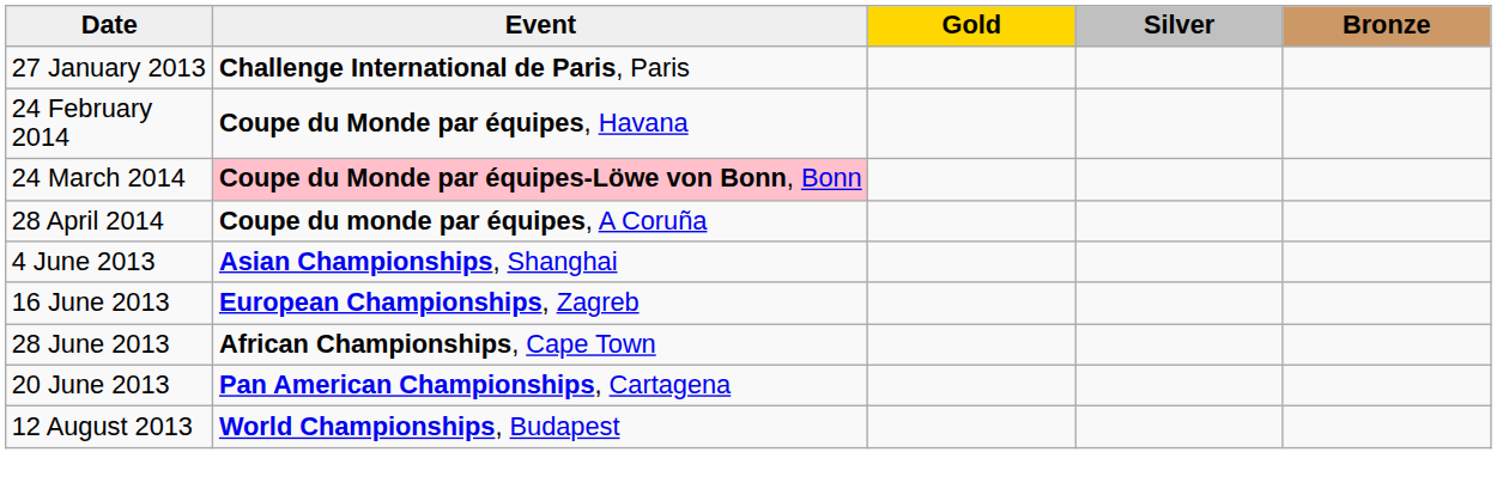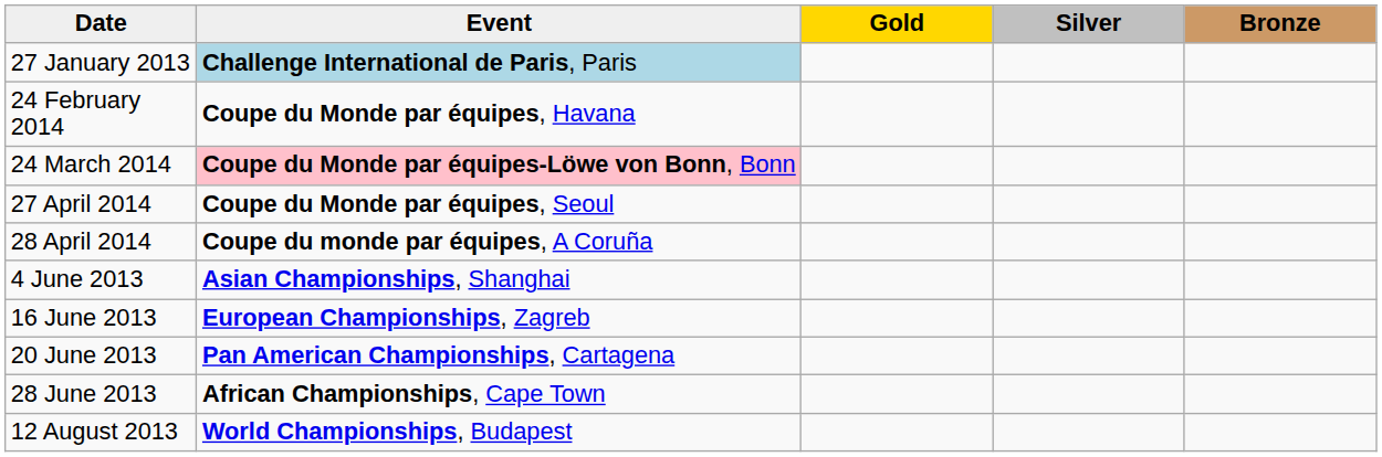 <table class="wikitable plainrowheaders" border="1" style="font-size:100%">
 <tr align=center>
 <th scope=col style="width:120px; background: #efefef;">Date</th>
 <th scope=col style="background: #efefef;">Event</th>
 <th scope=col colspan=1 style="width:120px; background: gold;">Gold</th>
 <th scope=col colspan=1 style="width:120px; background: silver;">Silver</th>
 <th scope=col colspan=1 style="width:120px; background: #cc9966;">Bronze</th>
 </tr>
 <tr>
 <td>27 January 2013</td>
-<td><strong>Challenge International de Paris</strong>, Paris</td>
+<td style="background: lightblue;"><strong>Challenge International de Paris</strong>, Paris</td>
 <td></td>
 <td></td>
 <td></td>
 </tr>
 <tr>
 <td>24 February 2014</td>
 <td><strong>Coupe du Monde par équipes</strong>, <a href='#'>Havana</a></td>
 <td></td>
 <td></td>
 <td></td>
 </tr>
 <tr>
 <td>24 March 2014</td>
 <td style="background: pink;"><strong>Coupe du Monde par équipes-Löwe von Bonn</strong>, <a href='#'>Bonn</a></td>
+<td></td>
+<td></td>
+<td></td>
+</tr>
+<tr>
+<td>27 April 2014</td>
+<td><strong>Coupe du Monde par équipes</strong>, <a href='#'>Seoul</a></td>
 <td></td>
 <td></td>
 <td></td>
 </tr>
 <tr>
 <td>28 April 2014</td>
 <td><strong>Coupe du monde par équipes</strong>, <a href='#'>A Coruña</a></td>
 <td></td>
 <td></td>
 <td></td>
 </tr>
 <tr>
 <td>4 June 2013</td>
 <td><strong><a href='#'>Asian Championships</a></strong>, <a href='#'>Shanghai</a></td>
 <td></td>
 <td></td>
 <td></td>
 </tr>
 <tr>
 <td>16 June 2013</td>
 <td><strong><a href='#'>European Championships</a></strong>, <a href='#'>Zagreb</a></td>
 <td></td>
 <td></td>
 <td></td>
 </tr>
 <tr>
-<td>28 June 2013</td>
-<td><strong>African Championships</strong>, <a href='#'>Cape Town</a></td>
+<td>20 June 2013</td>
+<td><strong><a href='#'>Pan American Championships</a></strong>, <a href='#'>Cartagena</a></td>
 <td></td>
 <td></td>
 <td></td>
 </tr>
 <tr>
-<td>20 June 2013</td>
-<td><strong><a href='#'>Pan American Championships</a></strong>, <a href='#'>Cartagena</a></td>
+<td>28 June 2013</td>
+<td><strong>African Championships</strong>, <a href='#'>Cape Town</a></td>
 <td></td>
 <td></td>
 <td></td>
 </tr>
 <tr>
 <td>12 August 2013</td>
 <td><strong><a href='#'>World Championships</a></strong>, <a href='#'>Budapest</a></td>
 <td></td>
 <td></td>
 <td></td>
 </tr>
 </table>
